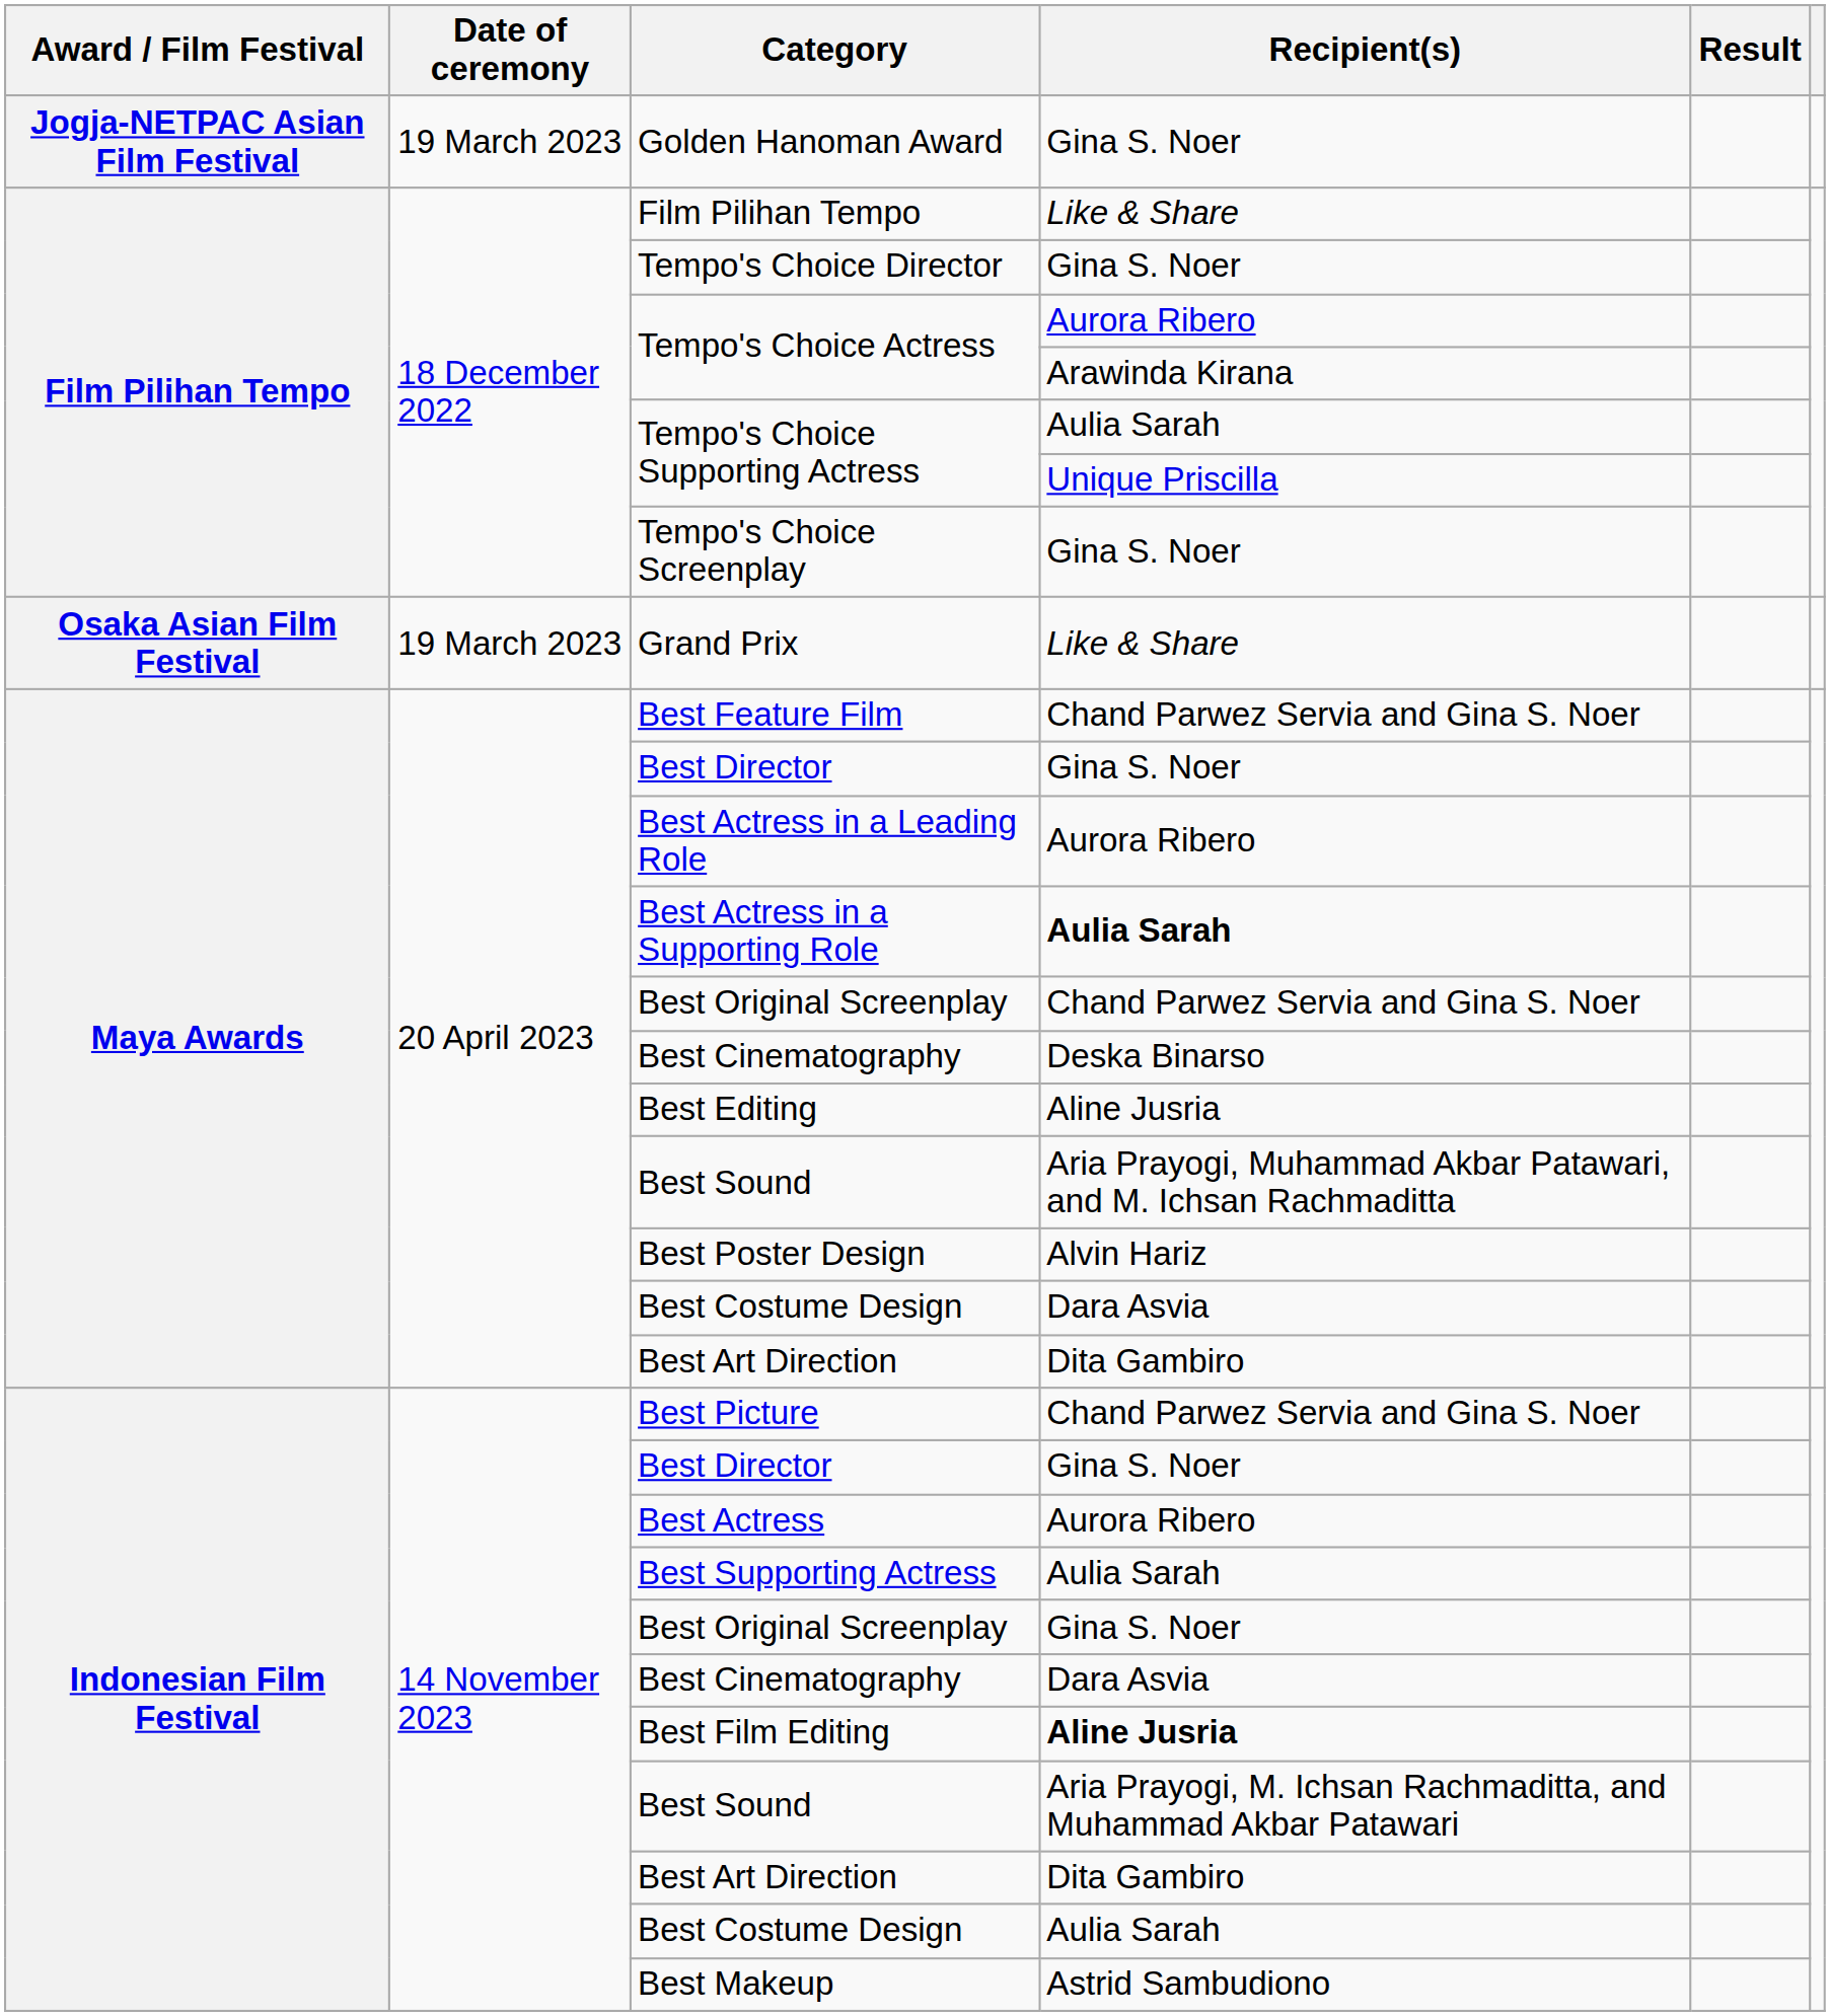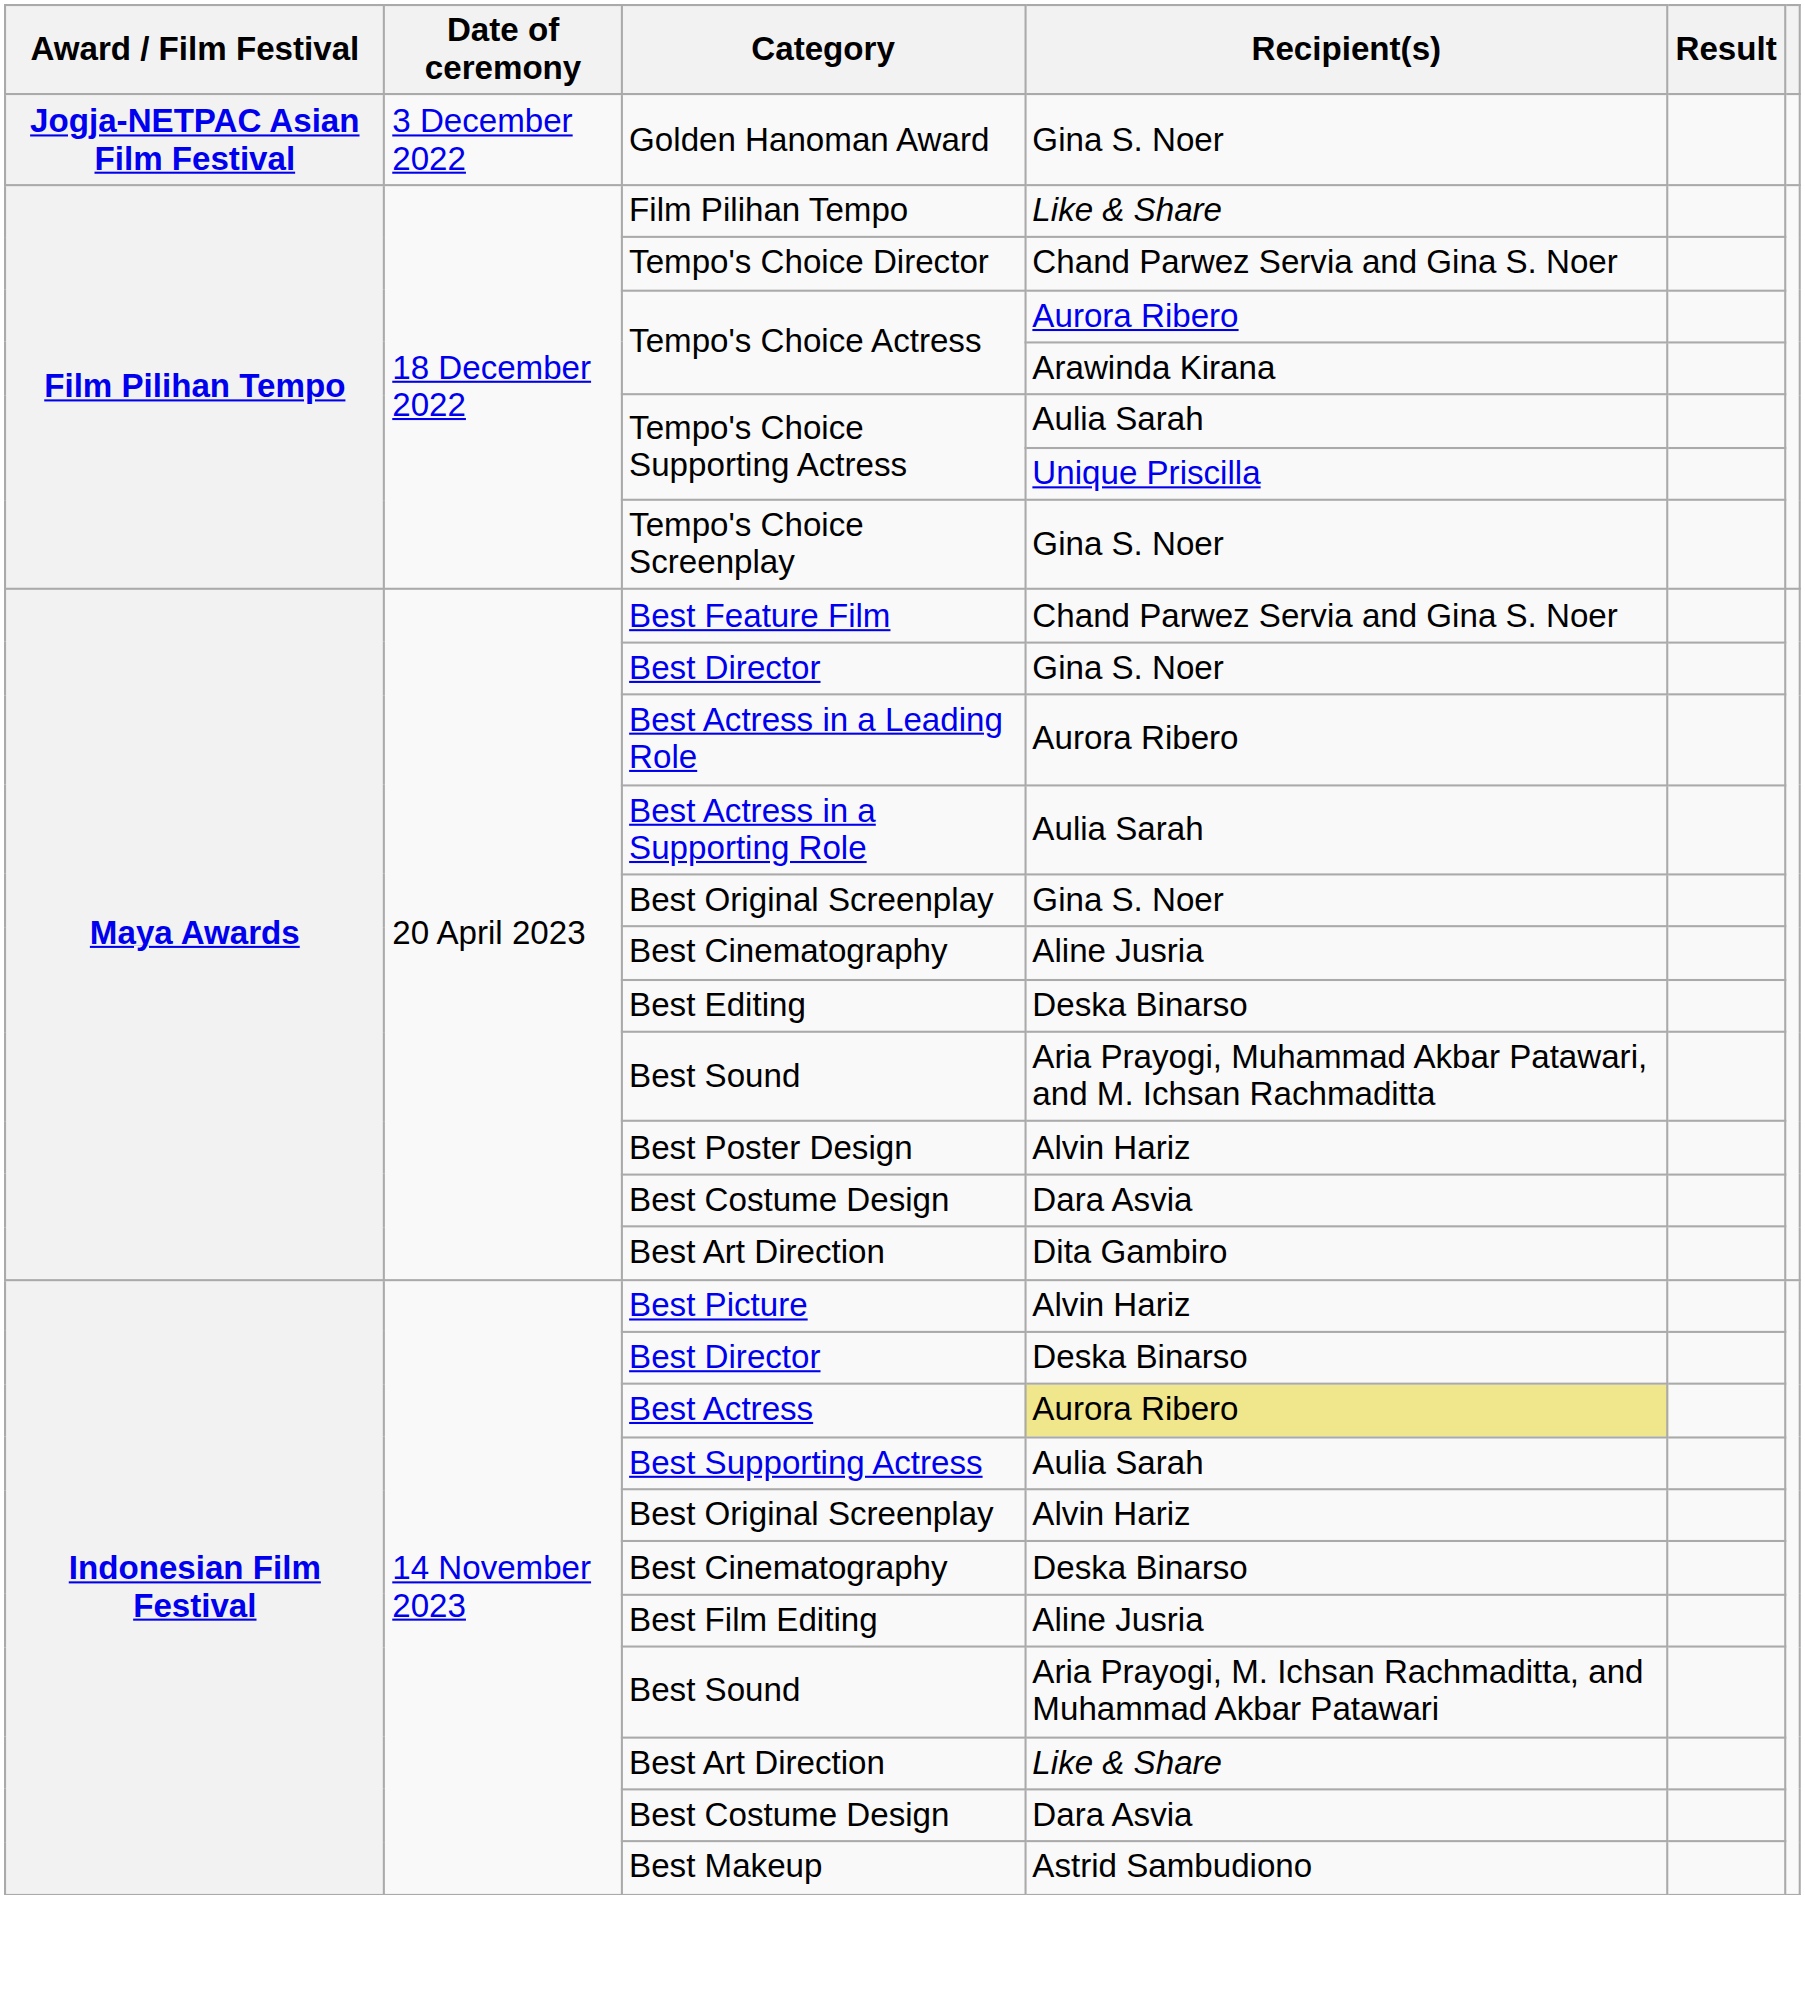 <table class="wikitable sortable plainrowheaders">
 <tr>
 <th scope="col">Award / Film Festival</th>
 <th scope="col">Date of ceremony</th>
 <th scope="col">Category</th>
 <th scope="col">Recipient(s)</th>
 <th scope="col">Result</th>
 <th scope="col" class="unsortable"></th>
 </tr>
 <tr>
 <th scope="row"><a href='#'>Jogja-NETPAC Asian Film Festival</a></th>
-<td>19 March 2023</td>
+<td><a href='#'>3 December 2022</a></td>
 <td>Golden Hanoman Award</td>
 <td>Gina S. Noer</td>
 <td></td>
 <td align="center"></td>
 </tr>
 <tr>
 <th scope="row" rowspan="7"><a href='#'>Film Pilihan Tempo</a></th>
 <td rowspan="7"><a href='#'>18 December 2022</a></td>
 <td>Film Pilihan Tempo</td>
 <td><em>Like & Share</em></td>
 <td></td>
 <td align="center" rowspan="7"></td>
 </tr>
 <tr>
 <td>Tempo's Choice Director</td>
-<td>Gina S. Noer</td>
+<td>Chand Parwez Servia and Gina S. Noer</td>
 <td></td>
 </tr>
 <tr>
 <td rowspan="2">Tempo's Choice Actress</td>
 <td><a href='#'>Aurora Ribero</a></td>
 <td></td>
 </tr>
 <tr>
 <td>Arawinda Kirana</td>
 <td></td>
 </tr>
 <tr>
 <td rowspan="2">Tempo's Choice Supporting Actress</td>
 <td>Aulia Sarah</td>
 <td></td>
 </tr>
 <tr>
 <td><a href='#'>Unique Priscilla</a></td>
 <td></td>
 </tr>
 <tr>
 <td>Tempo's Choice Screenplay</td>
 <td>Gina S. Noer</td>
 <td></td>
 </tr>
 <tr>
-<th scope="row"><a href='#'>Osaka Asian Film Festival</a></th>
-<td>19 March 2023</td>
-<td>Grand Prix</td>
-<td><em>Like & Share</em></td>
-<td></td>
-<td align="center"></td>
-</tr>
-<tr>
 <th scope="row" rowspan="11"><a href='#'>Maya Awards</a></th>
 <td rowspan="11">20 April 2023</td>
 <td><a href='#'>Best Feature Film</a></td>
 <td>Chand Parwez Servia and Gina S. Noer</td>
 <td></td>
 <td align="center" rowspan="11"></td>
 </tr>
 <tr>
 <td><a href='#'>Best Director</a></td>
 <td>Gina S. Noer</td>
 <td></td>
 </tr>
 <tr>
 <td><a href='#'>Best Actress in a Leading Role</a></td>
 <td>Aurora Ribero</td>
 <td></td>
 </tr>
 <tr>
 <td><a href='#'>Best Actress in a Supporting Role</a></td>
-<td><strong>Aulia Sarah</strong></td>
+<td>Aulia Sarah</td>
 <td></td>
 </tr>
 <tr>
 <td>Best Original Screenplay</td>
-<td>Chand Parwez Servia and Gina S. Noer</td>
+<td>Gina S. Noer</td>
 <td></td>
 </tr>
 <tr>
 <td>Best Cinematography</td>
-<td>Deska Binarso</td>
+<td>Aline Jusria</td>
 <td></td>
 </tr>
 <tr>
 <td>Best Editing</td>
-<td>Aline Jusria</td>
+<td>Deska Binarso</td>
 <td></td>
 </tr>
 <tr>
 <td>Best Sound</td>
 <td>Aria Prayogi, Muhammad Akbar Patawari, and M. Ichsan Rachmaditta</td>
 <td></td>
 </tr>
 <tr>
 <td>Best Poster Design</td>
 <td>Alvin Hariz</td>
 <td></td>
 </tr>
 <tr>
 <td>Best Costume Design</td>
 <td>Dara Asvia</td>
 <td></td>
 </tr>
 <tr>
 <td>Best Art Direction</td>
 <td>Dita Gambiro</td>
 <td></td>
 </tr>
 <tr>
 <th scope="row" rowspan="11"><a href='#'>Indonesian Film Festival</a></th>
 <td rowspan="11"><a href='#'>14 November 2023</a></td>
 <td><a href='#'>Best Picture</a></td>
-<td>Chand Parwez Servia and Gina S. Noer</td>
+<td>Alvin Hariz</td>
 <td></td>
 <td align="center" rowspan="11"></td>
 </tr>
 <tr>
 <td><a href='#'>Best Director</a></td>
-<td>Gina S. Noer</td>
+<td>Deska Binarso</td>
 <td></td>
 </tr>
 <tr>
 <td><a href='#'>Best Actress</a></td>
-<td>Aurora Ribero</td>
+<td style="background: khaki;">Aurora Ribero</td>
 <td></td>
 </tr>
 <tr>
 <td><a href='#'>Best Supporting Actress</a></td>
 <td>Aulia Sarah</td>
 <td></td>
 </tr>
 <tr>
 <td>Best Original Screenplay</td>
-<td>Gina S. Noer</td>
+<td>Alvin Hariz</td>
 <td></td>
 </tr>
 <tr>
 <td>Best Cinematography</td>
-<td>Dara Asvia</td>
+<td>Deska Binarso</td>
 <td></td>
 </tr>
 <tr>
 <td>Best Film Editing</td>
-<td><strong>Aline Jusria</strong></td>
+<td>Aline Jusria</td>
 <td></td>
 </tr>
 <tr>
 <td>Best Sound</td>
 <td>Aria Prayogi, M. Ichsan Rachmaditta, and Muhammad Akbar Patawari</td>
 <td></td>
 </tr>
 <tr>
 <td>Best Art Direction</td>
-<td>Dita Gambiro</td>
+<td><em>Like & Share</em></td>
 <td></td>
 </tr>
 <tr>
 <td>Best Costume Design</td>
-<td>Aulia Sarah</td>
+<td>Dara Asvia</td>
 <td></td>
 </tr>
 <tr>
 <td>Best Makeup</td>
 <td>Astrid Sambudiono</td>
 <td></td>
 </tr>
 </table>
